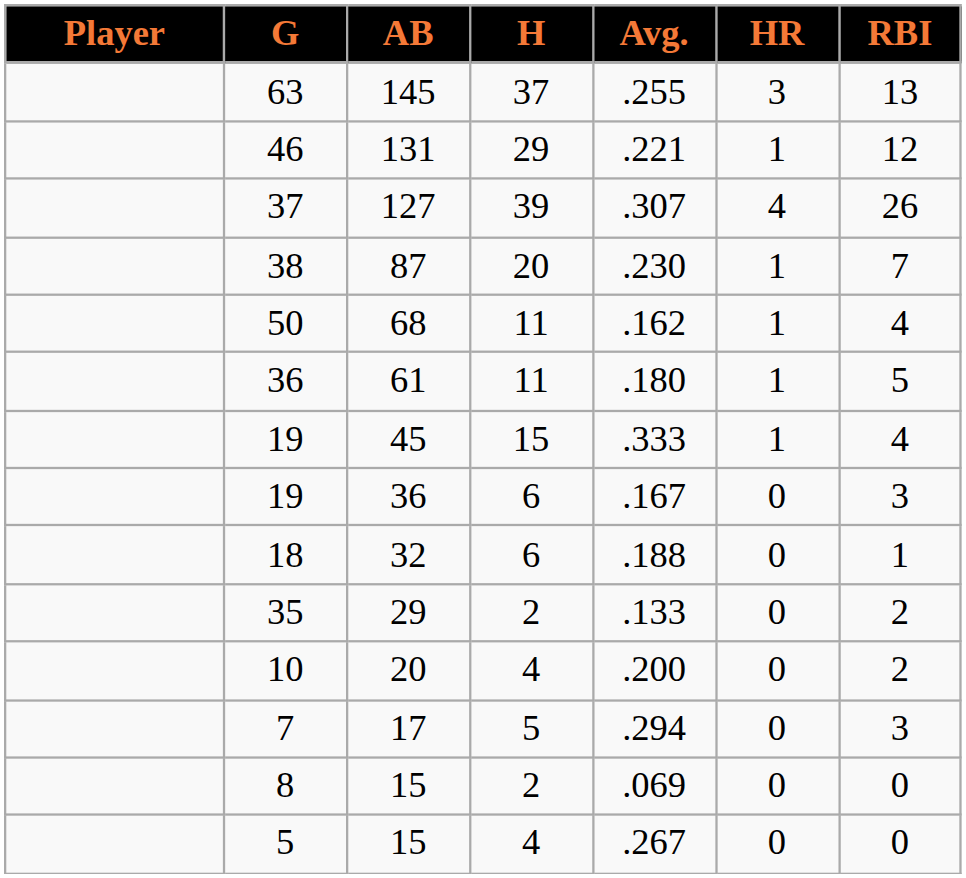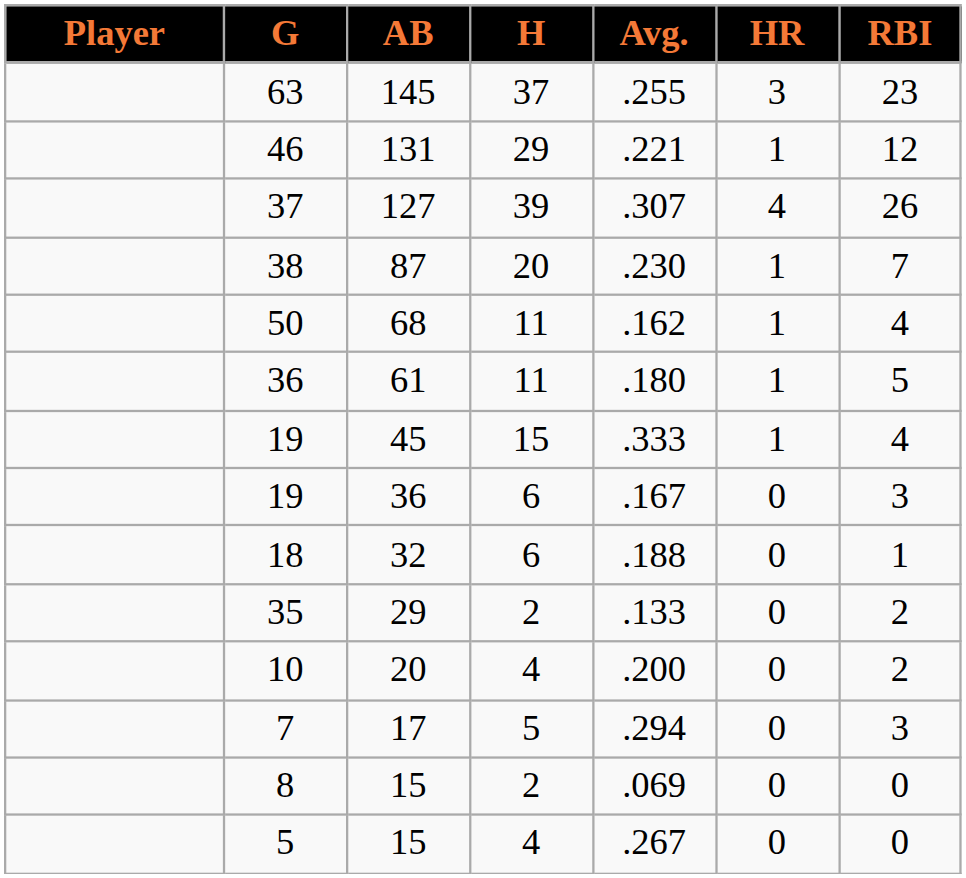 <table class="wikitable sortable">
 <tr>
 <th style="background:black;color:#f47937;" width="16%">Player</th>
 <th style="background:black;color:#f47937;" width="9%">G</th>
 <th style="background:black;color:#f47937;" width="9%">AB</th>
 <th style="background:black;color:#f47937;" width="9%">H</th>
 <th style="background:black;color:#f47937;" width="9%">Avg.</th>
 <th style="background:black;color:#f47937;" width="9%">HR</th>
 <th style="background:black;color:#f47937;" width="9%">RBI</th>
 </tr>
 <tr align="center">
 <td></td>
 <td>63</td>
 <td>145</td>
 <td>37</td>
 <td>.255</td>
 <td>3</td>
-<td>13</td>
+<td>23</td>
 </tr>
 <tr align="center">
 <td></td>
 <td>46</td>
 <td>131</td>
 <td>29</td>
 <td>.221</td>
 <td>1</td>
 <td>12</td>
 </tr>
 <tr align="center">
 <td></td>
 <td>37</td>
 <td>127</td>
 <td>39</td>
 <td>.307</td>
 <td>4</td>
 <td>26</td>
 </tr>
 <tr align="center">
 <td></td>
 <td>38</td>
 <td>87</td>
 <td>20</td>
 <td>.230</td>
 <td>1</td>
 <td>7</td>
 </tr>
 <tr align="center">
 <td></td>
 <td>50</td>
 <td>68</td>
 <td>11</td>
 <td>.162</td>
 <td>1</td>
 <td>4</td>
 </tr>
 <tr align="center">
 <td></td>
 <td>36</td>
 <td>61</td>
 <td>11</td>
 <td>.180</td>
 <td>1</td>
 <td>5</td>
 </tr>
 <tr align="center">
 <td></td>
 <td>19</td>
 <td>45</td>
 <td>15</td>
 <td>.333</td>
 <td>1</td>
 <td>4</td>
 </tr>
 <tr align="center">
 <td></td>
 <td>19</td>
 <td>36</td>
 <td>6</td>
 <td>.167</td>
 <td>0</td>
 <td>3</td>
 </tr>
 <tr align="center">
 <td></td>
 <td>18</td>
 <td>32</td>
 <td>6</td>
 <td>.188</td>
 <td>0</td>
 <td>1</td>
 </tr>
 <tr align="center">
 <td></td>
 <td>35</td>
 <td>29</td>
 <td>2</td>
 <td>.133</td>
 <td>0</td>
 <td>2</td>
 </tr>
 <tr align="center">
 <td></td>
 <td>10</td>
 <td>20</td>
 <td>4</td>
 <td>.200</td>
 <td>0</td>
 <td>2</td>
 </tr>
 <tr align="center">
 <td></td>
 <td>7</td>
 <td>17</td>
 <td>5</td>
 <td>.294</td>
 <td>0</td>
 <td>3</td>
 </tr>
 <tr align="center">
 <td></td>
 <td>8</td>
 <td>15</td>
 <td>2</td>
 <td>.069</td>
 <td>0</td>
 <td>0</td>
 </tr>
 <tr align="center">
 <td></td>
 <td>5</td>
 <td>15</td>
 <td>4</td>
 <td>.267</td>
 <td>0</td>
 <td>0</td>
 </tr>
 </table>
